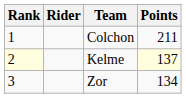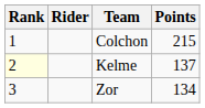 <table class="wikitable">
 <tr>
 <th>Rank</th>
 <th>Rider</th>
 <th>Team</th>
 <th>Points</th>
 </tr>
 <tr>
 <td>1</td>
 <td></td>
 <td>Colchon</td>
-<td align="right">211</td>
+<td align="right">215</td>
 </tr>
 <tr>
 <td style="background: lightyellow;">2</td>
 <td></td>
 <td>Kelme</td>
-<td align="right" style="background: lightyellow;">137</td>
+<td align="right">137</td>
 </tr>
 <tr>
 <td>3</td>
 <td></td>
 <td>Zor</td>
 <td align="right">134</td>
 </tr>
 </table>
